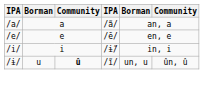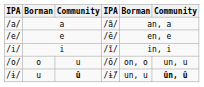 <table class="wikitable" style="text-align:center;">
 <tr>
 <th>IPA</th>
 <th>Borman</th>
 <th>Community</th>
 <th>IPA</th>
 <th>Borman</th>
 <th>Community</th>
 </tr>
 <tr>
 <td>/a/</td>
 <td colspan="2">a</td>
 <td>/ã/</td>
 <td colspan="2">an, a</td>
 </tr>
 <tr>
 <td>/e/</td>
 <td colspan="2">e</td>
 <td>/ẽ/</td>
 <td colspan="2">en, e</td>
 </tr>
 <tr>
 <td>/i/</td>
 <td colspan="2">i</td>
-<td>/ɨ̃/</td>
+<td>/ĩ/</td>
 <td colspan="2">in, i</td>
+</tr>
+<tr>
+<td>/o/</td>
+<td>o</td>
+<td>u</td>
+<td>/õ/</td>
+<td>on, o</td>
+<td>un, u</td>
 </tr>
 <tr>
 <td>/ɨ/</td>
 <td>u</td>
 <td><strong>û</strong></td>
-<td>/ĩ/</td>
+<td>/ɨ̃/</td>
 <td>un, u</td>
-<td>ûn, û</td>
+<td><strong>ûn, û</strong></td>
 </tr>
 </table>
